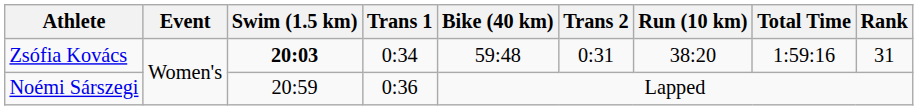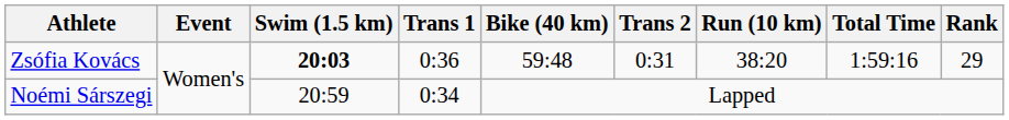 <table class="wikitable" style="font-size:90%">
 <tr>
 <th>Athlete</th>
 <th>Event</th>
 <th>Swim (1.5 km)</th>
 <th>Trans 1</th>
 <th>Bike (40 km)</th>
 <th>Trans 2</th>
 <th>Run (10 km)</th>
 <th>Total Time</th>
 <th>Rank</th>
 </tr>
 <tr align=center>
 <td align=left><a href='#'>Zsófia Kovács</a></td>
 <td align=left rowspan=2>Women's</td>
 <td><strong>20:03</strong></td>
-<td>0:34</td>
+<td>0:36</td>
 <td>59:48</td>
 <td>0:31</td>
 <td>38:20</td>
 <td>1:59:16</td>
-<td>31</td>
+<td>29</td>
 </tr>
 <tr align=center>
 <td align=left><a href='#'>Noémi Sárszegi</a></td>
 <td>20:59</td>
-<td>0:36</td>
+<td>0:34</td>
 <td colspan=5>Lapped</td>
 </tr>
 </table>
